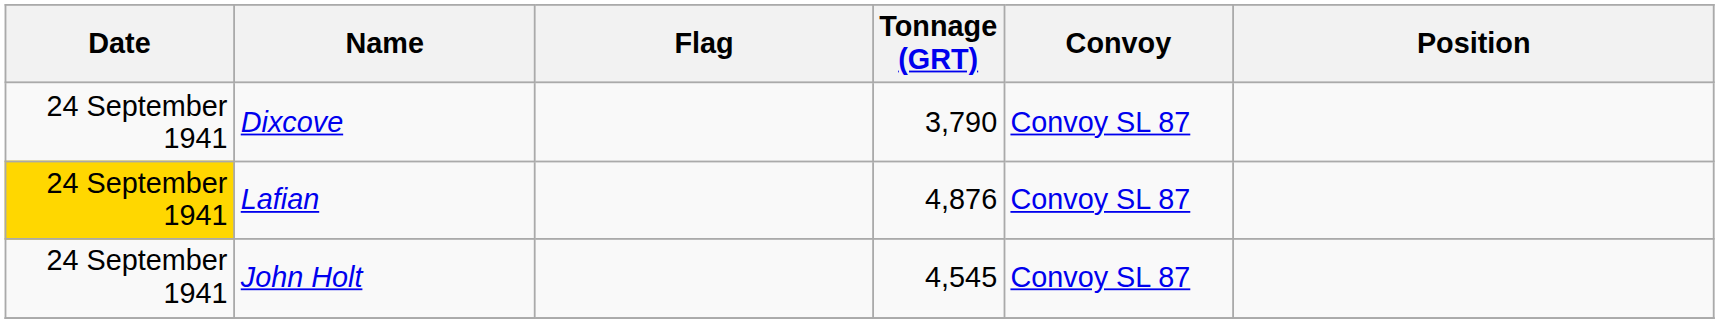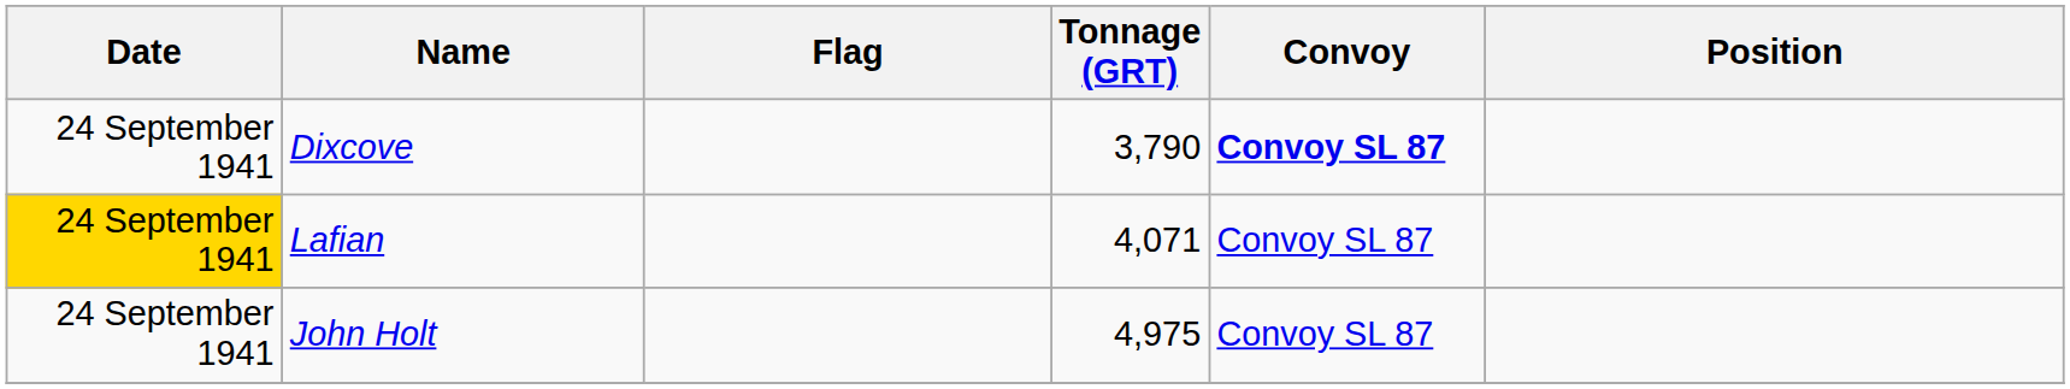 <table class="wikitable sortable" style="margin: 1em auto 1em auto;"|->
 <tr>
 <th width="120px">Date</th>
 <th width="160px">Name</th>
 <th width="180px">Flag</th>
 <th width="25px">Tonnage <a href='#'>(GRT)</a></th>
 <th width="120px">Convoy</th>
 <th width="260px">Position</th>
 </tr>
 <tr>
 <td align="right">24 September 1941</td>
 <td align="left"><a href='#'><em>Dixcove</em></a></td>
 <td align="left"></td>
 <td align="right">3,790</td>
-<td align="left"><a href='#'>Convoy SL 87</a></td>
+<td align="left"><strong><a href='#'>Convoy SL 87</a></strong></td>
 <td align="left"></td>
 </tr>
 <tr>
 <td align="right" style="background: gold;">24 September 1941</td>
 <td align="left"><a href='#'><em>Lafian</em></a></td>
 <td align="left"></td>
-<td align="right">4,876</td>
+<td align="right">4,071</td>
 <td align="left"><a href='#'>Convoy SL 87</a></td>
 <td align="left"></td>
 </tr>
 <tr>
 <td align="right">24 September 1941</td>
 <td align="left"><a href='#'><em>John Holt</em></a></td>
 <td align="left"></td>
-<td align="right">4,545</td>
+<td align="right">4,975</td>
 <td align="left"><a href='#'>Convoy SL 87</a></td>
 <td align="left"></td>
 </tr>
 <tr>
 </tr>
 </table>
